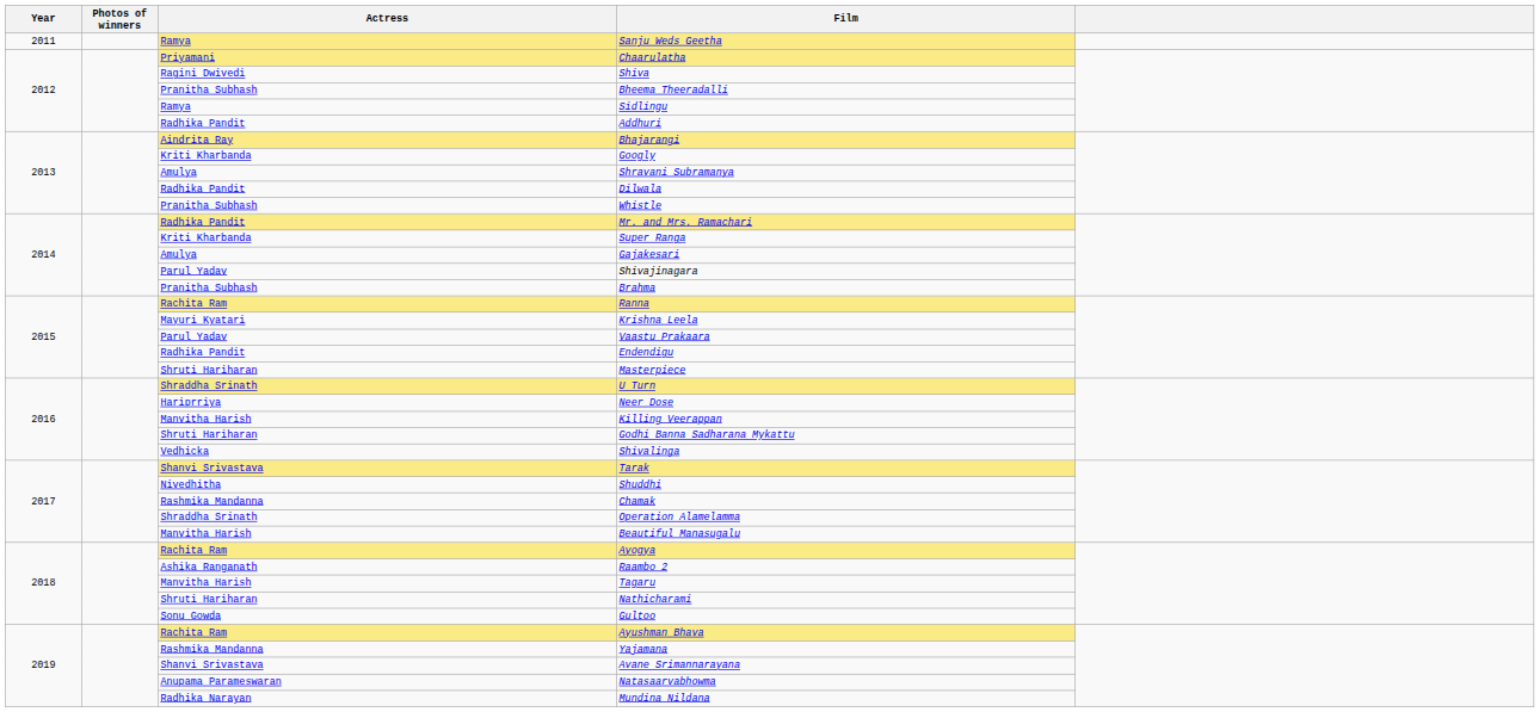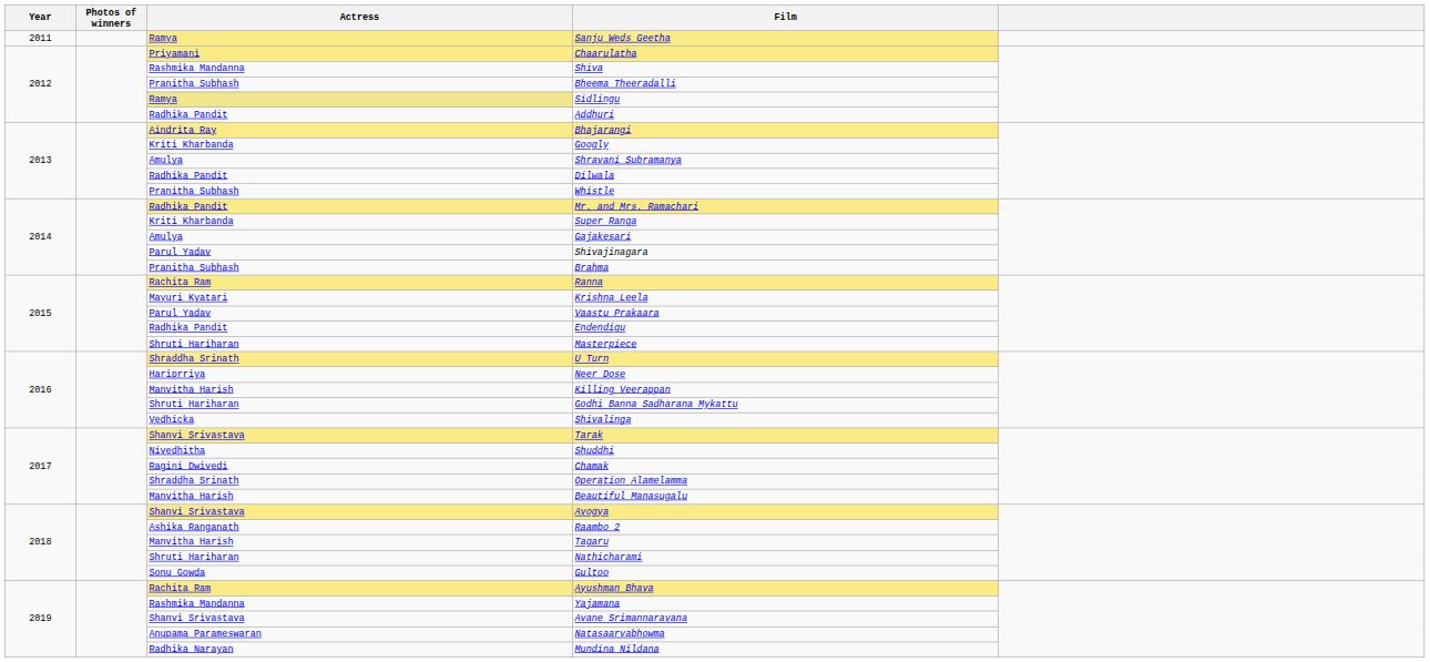 <table class="wikitable sortable">
 <tr>
 <th style="width:5%;text-align:center;">Year</th>
 <th style="width:5%;text-align:center;">Photos of winners</th>
 <th style="width:30%;text-align:center;">Actress</th>
 <th style="width:30%;text-align:center;">Film</th>
 <th class="unsortable"></th>
 </tr>
 <tr>
 <td style="text-align:center">2011 </td>
 <td></td>
 <td style="background:#FAEB86;"><a href='#'>Ramya</a> </td>
 <td style="background:#FAEB86;"><em><a href='#'>Sanju Weds Geetha</a></em></td>
 <td style="text-align:center"></td>
 </tr>
 <tr>
 <td rowspan=5 style="text-align:center">2012 </td>
 <td rowspan=5 style="text-align:center"></td>
 <td style="background:#FAEB86;"><a href='#'>Priyamani</a> </td>
 <td style="background:#FAEB86;"><em><a href='#'>Chaarulatha</a></em></td>
 <td rowspan=5 style="text-align:center"></td>
 </tr>
 <tr>
-<td><a href='#'>Ragini Dwivedi</a></td>
+<td><a href='#'>Rashmika Mandanna</a></td>
 <td><em><a href='#'>Shiva</a></em></td>
 </tr>
 <tr>
 <td><a href='#'>Pranitha Subhash</a></td>
 <td><em><a href='#'>Bheema Theeradalli</a></em></td>
 </tr>
 <tr>
-<td><a href='#'>Ramya</a></td>
+<td style="background: khaki;"><a href='#'>Ramya</a></td>
 <td><em><a href='#'>Sidlingu</a></em></td>
 </tr>
 <tr>
 <td><a href='#'>Radhika Pandit</a></td>
 <td><em><a href='#'>Addhuri</a></em></td>
 </tr>
 <tr>
 <td rowspan=5 style="text-align:center">2013 </td>
 <td rowspan=5 style="text-align:center"></td>
 <td style="background:#FAEB86;"><a href='#'>Aindrita Ray</a> </td>
 <td style="background:#FAEB86;"><em><a href='#'>Bhajarangi</a></em></td>
 <td rowspan=5 style="text-align:center"></td>
 </tr>
 <tr>
 <td><a href='#'>Kriti Kharbanda</a></td>
 <td><em><a href='#'>Googly</a></em></td>
 </tr>
 <tr>
 <td><a href='#'>Amulya</a></td>
 <td><em><a href='#'>Shravani Subramanya</a></em></td>
 </tr>
 <tr>
 <td><a href='#'>Radhika Pandit</a></td>
 <td><em><a href='#'>Dilwala</a></em></td>
 </tr>
 <tr>
 <td><a href='#'>Pranitha Subhash</a></td>
 <td><em><a href='#'>Whistle</a></em></td>
 </tr>
 <tr>
 <td rowspan=5 style="text-align:center">2014 </td>
 <td rowspan=5 style="text-align:center"></td>
 <td style="background:#FAEB86;"><a href='#'>Radhika Pandit</a> </td>
 <td style="background:#FAEB86;"><em><a href='#'>Mr. and Mrs. Ramachari</a></em></td>
 <td rowspan=5 style="text-align:center"></td>
 </tr>
 <tr>
 <td><a href='#'>Kriti Kharbanda</a></td>
 <td><em><a href='#'>Super Ranga</a></em></td>
 </tr>
 <tr>
 <td><a href='#'>Amulya</a></td>
 <td><em><a href='#'>Gajakesari</a></em></td>
 </tr>
 <tr>
 <td><a href='#'>Parul Yadav</a></td>
 <td><em>Shivajinagara</em></td>
 </tr>
 <tr>
 <td><a href='#'>Pranitha Subhash</a></td>
 <td><em><a href='#'>Brahma</a></em></td>
 </tr>
 <tr>
 <td rowspan=5 style="text-align:center">2015 </td>
 <td rowspan=5 style="text-align:center"></td>
 <td style="background:#FAEB86;"><a href='#'>Rachita Ram</a></td>
 <td style="background:#FAEB86;"><em><a href='#'>Ranna</a></em></td>
 <td rowspan=5 style="text-align:center"></td>
 </tr>
 <tr>
 <td><a href='#'>Mayuri Kyatari</a></td>
 <td><em><a href='#'>Krishna Leela</a></em></td>
 </tr>
 <tr>
 <td><a href='#'>Parul Yadav</a></td>
 <td><em><a href='#'>Vaastu Prakaara</a></em></td>
 </tr>
 <tr>
 <td><a href='#'>Radhika Pandit</a></td>
 <td><em><a href='#'>Endendigu</a></em></td>
 </tr>
 <tr>
 <td><a href='#'>Shruti Hariharan</a></td>
 <td><em><a href='#'>Masterpiece</a></em></td>
 </tr>
 <tr>
 <td rowspan=5 style="text-align:center">2016 </td>
 <td rowspan=5 style="text-align:center"></td>
 <td style="background:#FAEB86;"><a href='#'>Shraddha Srinath</a> </td>
 <td style="background:#FAEB86;"><em><a href='#'>U Turn</a></em></td>
 <td rowspan=5 style="text-align:center"></td>
 </tr>
 <tr>
 <td><a href='#'>Hariprriya</a></td>
 <td><em><a href='#'>Neer Dose</a></em></td>
 </tr>
 <tr>
 <td><a href='#'>Manvitha Harish</a></td>
 <td><em><a href='#'>Killing Veerappan</a></em></td>
 </tr>
 <tr>
 <td><a href='#'>Shruti Hariharan</a></td>
 <td><em><a href='#'>Godhi Banna Sadharana Mykattu</a></em></td>
 </tr>
 <tr>
 <td><a href='#'>Vedhicka</a></td>
 <td><em><a href='#'>Shivalinga</a></em></td>
 </tr>
 <tr>
 <td rowspan=5 style="text-align:center">2017 </td>
 <td rowspan=5 style="text-align:center"></td>
 <td style="background:#FAEB86;"><a href='#'>Shanvi Srivastava</a> </td>
 <td style="background:#FAEB86;"><em><a href='#'>Tarak</a></em></td>
 <td rowspan=5 style="text-align:center"></td>
 </tr>
 <tr>
 <td><a href='#'>Nivedhitha</a></td>
 <td><em><a href='#'>Shuddhi</a></em></td>
 </tr>
 <tr>
-<td><a href='#'>Rashmika Mandanna</a></td>
+<td><a href='#'>Ragini Dwivedi</a></td>
 <td><em><a href='#'>Chamak</a></em></td>
 </tr>
 <tr>
 <td><a href='#'>Shraddha Srinath</a></td>
 <td><em><a href='#'>Operation Alamelamma</a></em></td>
 </tr>
 <tr>
 <td><a href='#'>Manvitha Harish</a></td>
 <td><em><a href='#'>Beautiful Manasugalu</a></em></td>
 </tr>
 <tr>
 <td rowspan=5 style="text-align:center">2018 </td>
 <td rowspan=5 style="text-align:center"></td>
-<td style="background:#FAEB86;"><a href='#'>Rachita Ram</a> </td>
+<td style="background:#FAEB86;"><a href='#'>Shanvi Srivastava</a> </td>
 <td style="background:#FAEB86;"><em><a href='#'>Ayogya</a></em></td>
 <td rowspan=5 style="text-align:center"></td>
 </tr>
 <tr>
 <td><a href='#'>Ashika Ranganath</a></td>
 <td><em><a href='#'>Raambo 2</a></em></td>
 </tr>
 <tr>
 <td><a href='#'>Manvitha Harish</a></td>
 <td><em><a href='#'>Tagaru</a></em></td>
 </tr>
 <tr>
 <td><a href='#'>Shruti Hariharan</a></td>
 <td><em><a href='#'>Nathicharami</a></em></td>
 </tr>
 <tr>
 <td><a href='#'>Sonu Gowda</a></td>
 <td><em><a href='#'>Gultoo</a></em></td>
 </tr>
 <tr>
 <td rowspan=5 style="text-align:center">2019 </td>
 <td rowspan=5 style="text-align:center"></td>
 <td style="background:#FAEB86;"><a href='#'>Rachita Ram</a> </td>
 <td style="background:#FAEB86;"><em><a href='#'>Ayushman Bhava</a></em></td>
 <td rowspan=5 style="text-align:center"></td>
 </tr>
 <tr>
 <td><a href='#'>Rashmika Mandanna</a></td>
 <td><a href='#'><em>Yajamana</em></a></td>
 </tr>
 <tr>
 <td><a href='#'>Shanvi Srivastava</a></td>
 <td><em><a href='#'>Avane Srimannarayana</a></em></td>
 </tr>
 <tr>
 <td><a href='#'>Anupama Parameswaran</a></td>
 <td><em><a href='#'>Natasaarvabhowma</a></em></td>
 </tr>
 <tr>
 <td><a href='#'>Radhika Narayan</a></td>
 <td><em><a href='#'>Mundina Nildana</a></em></td>
 </tr>
 </table>
